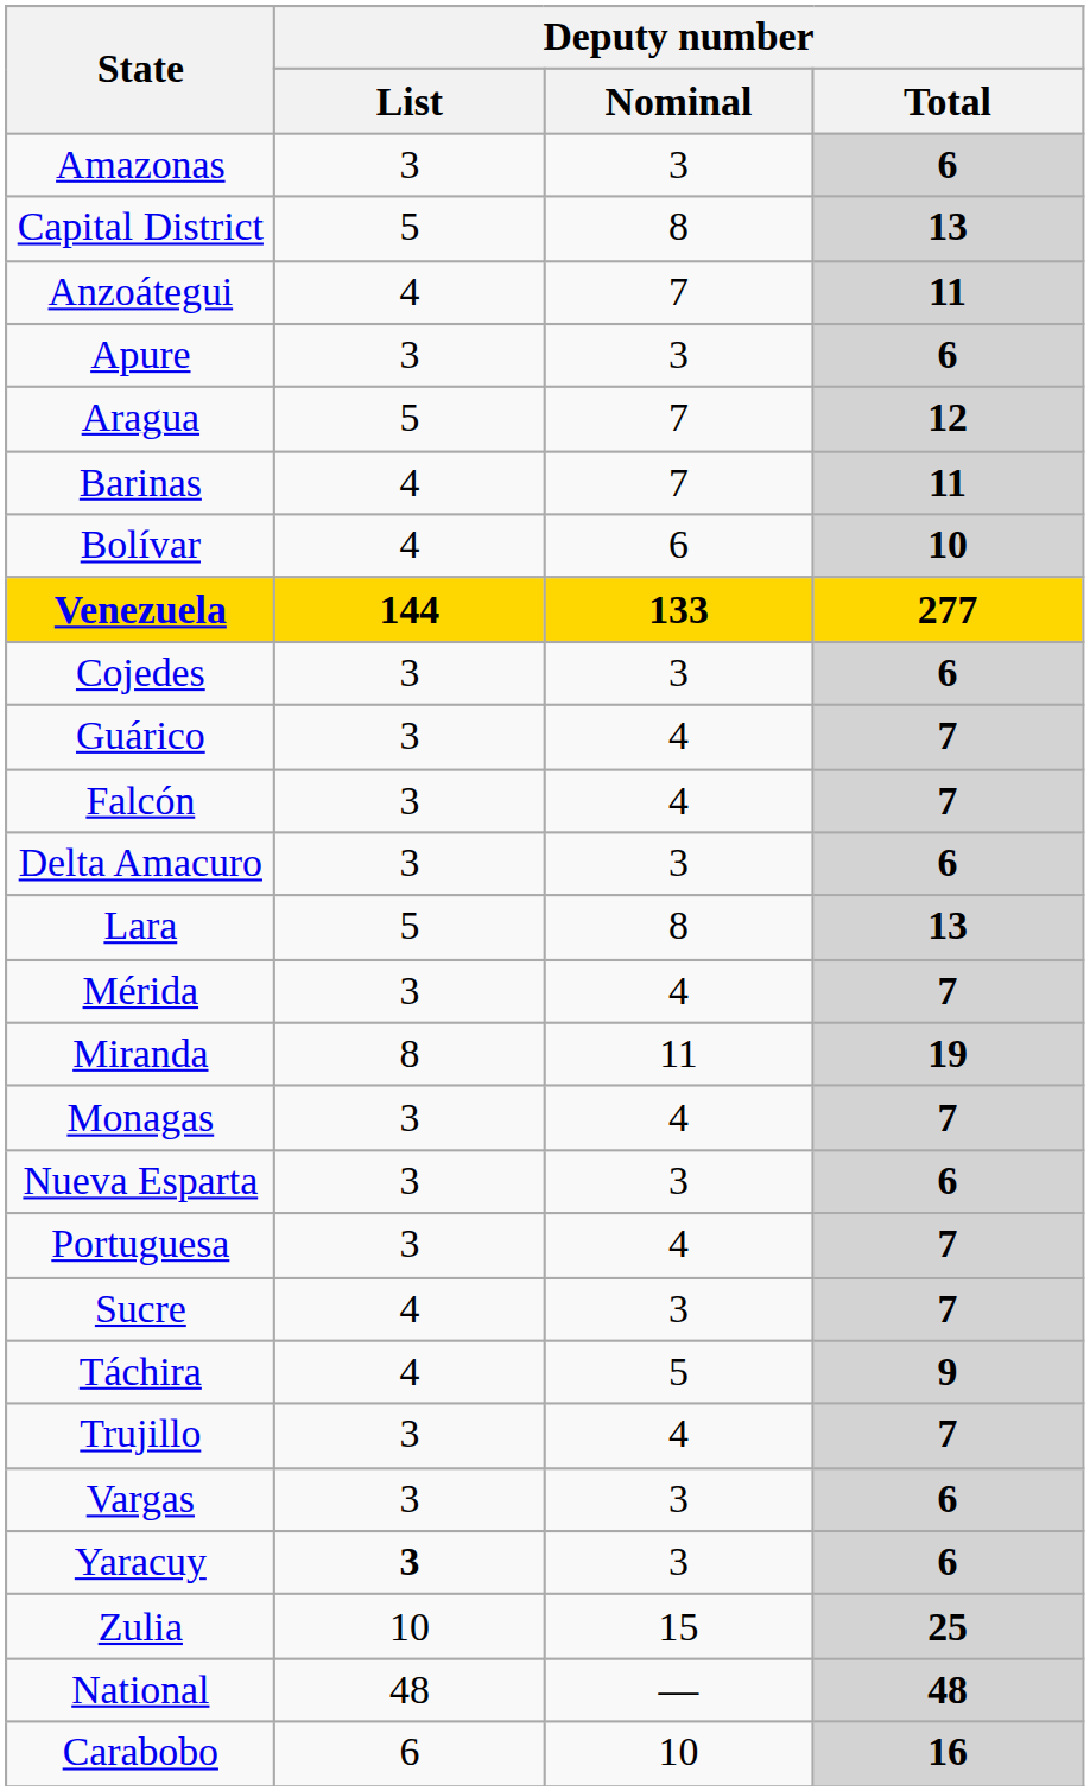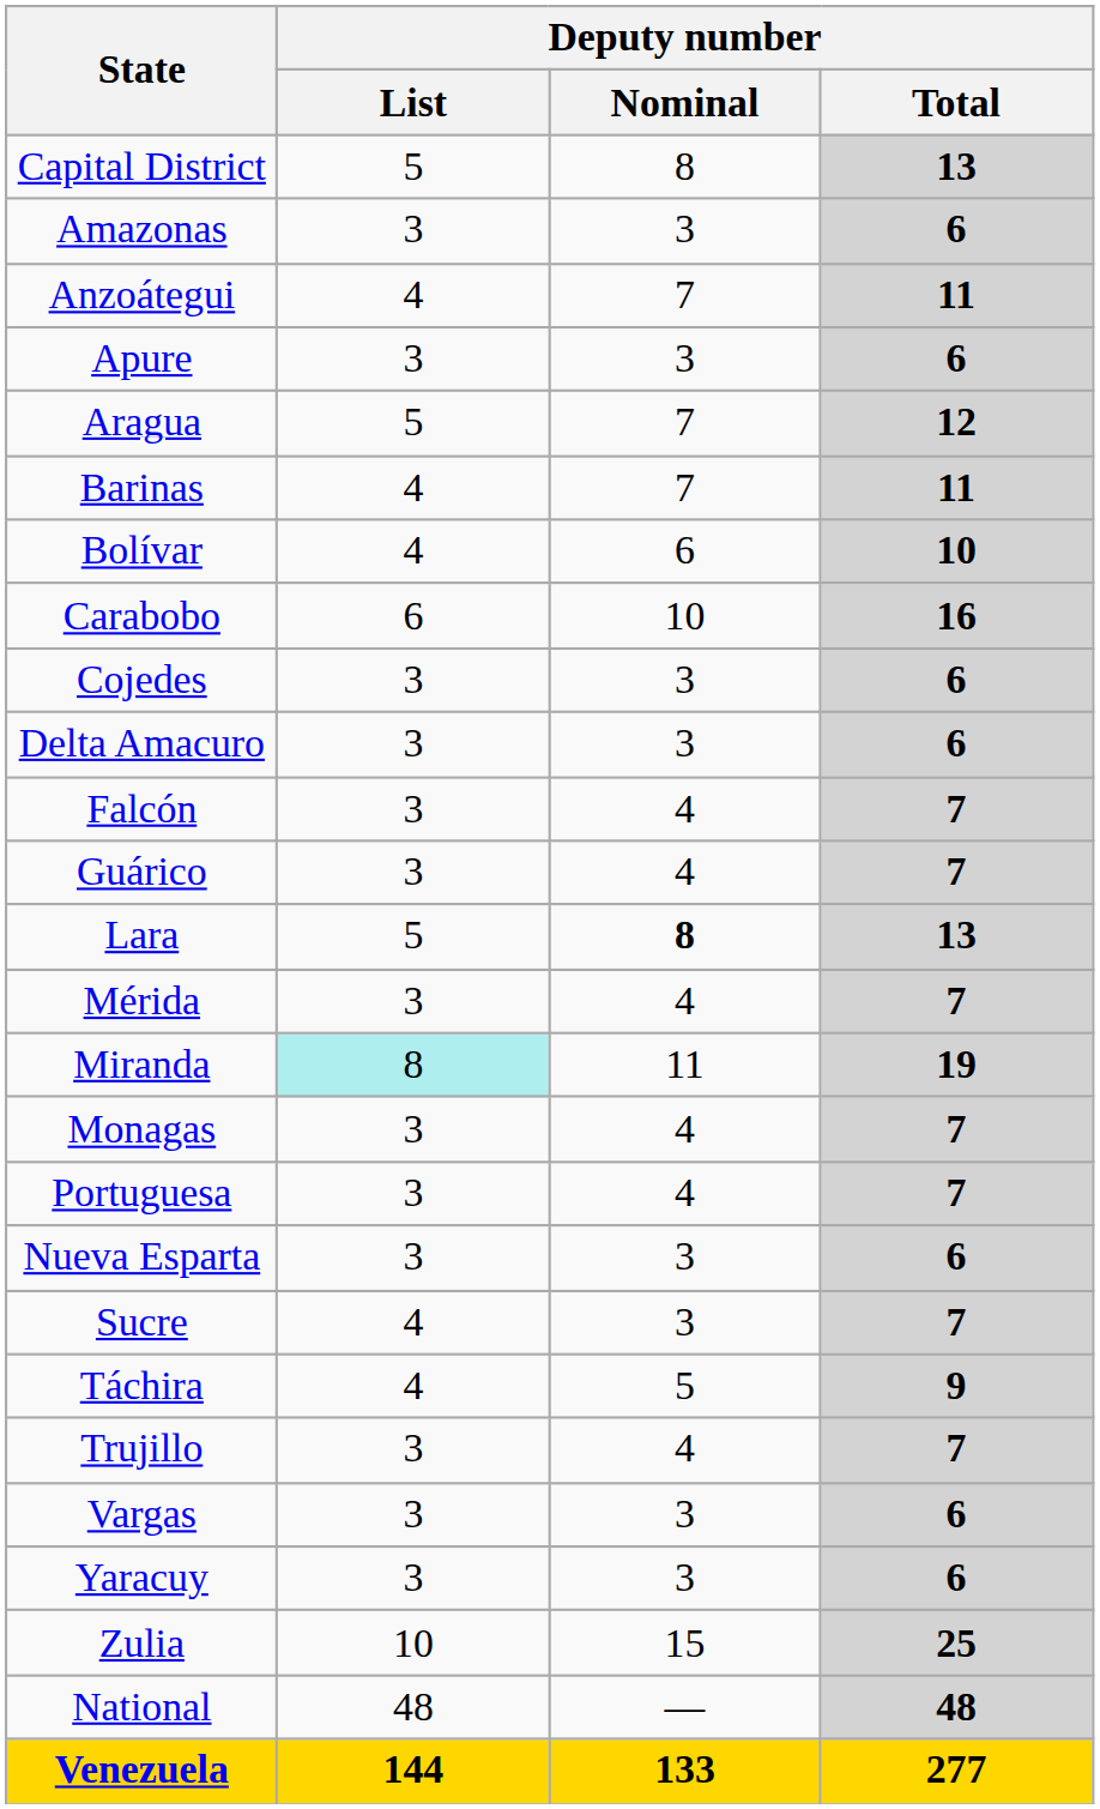 <table class="wikitable sortable" style="text-align:center;">
 <tr>
 <th width="100" rowspan="2">State</th>
 <th colspan="3">Deputy number</th>
 </tr>
 <tr>
 <th width="100">List</th>
 <th width="100">Nominal</th>
 <th width="100">Total</th>
 </tr>
 <tr>
+<td><a href='#'>Capital District</a></td>
+<td>5</td>
+<td>8</td>
+<td style="background:LightGrey; color:Black"><strong>13</strong></td>
+</tr>
+<tr>
 <td><a href='#'>Amazonas</a></td>
 <td>3</td>
 <td>3</td>
 <td style="background:LightGrey; color:Black"><strong>6</strong></td>
-</tr>
-<tr>
-<td><a href='#'>Capital District</a></td>
-<td>5</td>
-<td>8</td>
-<td style="background:LightGrey; color:Black"><strong>13</strong></td>
 </tr>
 <tr>
 <td><a href='#'>Anzoátegui</a></td>
 <td>4</td>
 <td>7</td>
 <td style="background:LightGrey; color:Black"><strong>11</strong></td>
 </tr>
 <tr>
 <td><a href='#'>Apure</a></td>
 <td>3</td>
 <td>3</td>
 <td style="background:LightGrey; color:Black"><strong>6</strong></td>
 </tr>
 <tr>
 <td><a href='#'>Aragua</a></td>
 <td>5</td>
 <td>7</td>
 <td style="background:LightGrey; color:Black"><strong>12</strong></td>
 </tr>
 <tr>
 <td><a href='#'>Barinas</a></td>
 <td>4</td>
 <td>7</td>
 <td style="background:LightGrey; color:Black"><strong>11</strong></td>
 </tr>
 <tr>
 <td><a href='#'>Bolívar</a></td>
 <td>4</td>
 <td>6</td>
 <td style="background:LightGrey; color:Black"><strong>10</strong></td>
 </tr>
-<tr style="background:#FFD700;">
-<td><strong><a href='#'>Venezuela</a></strong></td>
-<td><strong>144</strong></td>
-<td><strong>133</strong></td>
-<td><strong>277</strong></td>
+<tr>
+<td><a href='#'>Carabobo</a></td>
+<td>6</td>
+<td>10</td>
+<td style="background:LightGrey; color:Black"><strong>16</strong></td>
 </tr>
 <tr>
 <td><a href='#'>Cojedes</a></td>
 <td>3</td>
 <td>3</td>
 <td style="background:LightGrey; color:Black"><strong>6</strong></td>
 </tr>
 <tr>
-<td><a href='#'>Guárico</a></td>
+<td><a href='#'>Delta Amacuro</a></td>
 <td>3</td>
-<td>4</td>
-<td style="background:LightGrey; color:Black"><strong>7</strong></td>
+<td>3</td>
+<td style="background:LightGrey; color:Black"><strong>6</strong></td>
 </tr>
 <tr>
 <td><a href='#'>Falcón</a></td>
 <td>3</td>
 <td>4</td>
 <td style="background:LightGrey; color:Black"><strong>7</strong></td>
 </tr>
 <tr>
-<td><a href='#'>Delta Amacuro</a></td>
+<td><a href='#'>Guárico</a></td>
 <td>3</td>
-<td>3</td>
-<td style="background:LightGrey; color:Black"><strong>6</strong></td>
+<td>4</td>
+<td style="background:LightGrey; color:Black"><strong>7</strong></td>
 </tr>
 <tr>
 <td><a href='#'>Lara</a></td>
 <td>5</td>
-<td>8</td>
+<td><strong>8</strong></td>
 <td style="background:LightGrey; color:Black"><strong>13</strong></td>
 </tr>
 <tr>
 <td><a href='#'>Mérida</a></td>
 <td>3</td>
 <td>4</td>
 <td style="background:LightGrey; color:Black"><strong>7</strong></td>
 </tr>
 <tr>
 <td><a href='#'>Miranda</a></td>
-<td>8</td>
+<td style="background: paleturquoise;">8</td>
 <td>11</td>
 <td style="background:LightGrey; color:Black"><strong>19</strong></td>
 </tr>
 <tr>
 <td><a href='#'>Monagas</a></td>
 <td>3</td>
 <td>4</td>
 <td style="background:LightGrey; color:Black"><strong>7</strong></td>
 </tr>
 <tr>
+<td><a href='#'>Portuguesa</a></td>
+<td>3</td>
+<td>4</td>
+<td style="background:LightGrey; color:Black"><strong>7</strong></td>
+</tr>
+<tr>
 <td><a href='#'>Nueva Esparta</a></td>
 <td>3</td>
 <td>3</td>
 <td style="background:LightGrey; color:Black"><strong>6</strong></td>
-</tr>
-<tr>
-<td><a href='#'>Portuguesa</a></td>
-<td>3</td>
-<td>4</td>
-<td style="background:LightGrey; color:Black"><strong>7</strong></td>
 </tr>
 <tr>
 <td><a href='#'>Sucre</a></td>
 <td>4</td>
 <td>3</td>
 <td style="background:LightGrey; color:Black"><strong>7</strong></td>
 </tr>
 <tr>
 <td><a href='#'>Táchira</a></td>
 <td>4</td>
 <td>5</td>
 <td style="background:LightGrey; color:Black"><strong>9</strong></td>
 </tr>
 <tr>
 <td><a href='#'>Trujillo</a></td>
 <td>3</td>
 <td>4</td>
 <td style="background:LightGrey; color:Black"><strong>7</strong></td>
 </tr>
 <tr>
 <td><a href='#'>Vargas</a></td>
 <td>3</td>
 <td>3</td>
 <td style="background:LightGrey; color:Black"><strong>6</strong></td>
 </tr>
 <tr>
 <td><a href='#'>Yaracuy</a></td>
-<td><strong>3</strong></td>
+<td>3</td>
 <td>3</td>
 <td style="background:LightGrey; color:Black"><strong>6</strong></td>
 </tr>
 <tr>
 <td><a href='#'>Zulia</a></td>
 <td>10</td>
 <td>15</td>
 <td style="background:LightGrey; color:Black"><strong>25</strong></td>
 </tr>
 <tr>
 <td><a href='#'>National</a></td>
 <td>48</td>
 <td>—</td>
 <td style="background:LightGrey; color:Black"><strong>48</strong></td>
 </tr>
-<tr>
-<td><a href='#'>Carabobo</a></td>
-<td>6</td>
-<td>10</td>
-<td style="background:LightGrey; color:Black"><strong>16</strong></td>
+<tr style="background:#FFD700;">
+<td><strong><a href='#'>Venezuela</a></strong></td>
+<td><strong>144</strong></td>
+<td><strong>133</strong></td>
+<td><strong>277</strong></td>
 </tr>
 </table>
